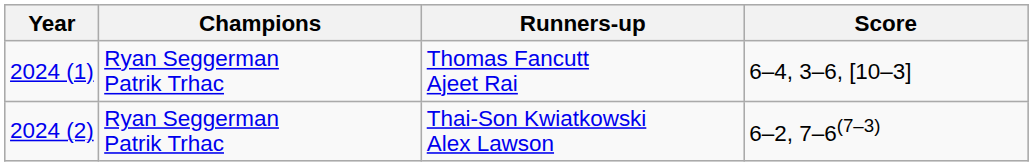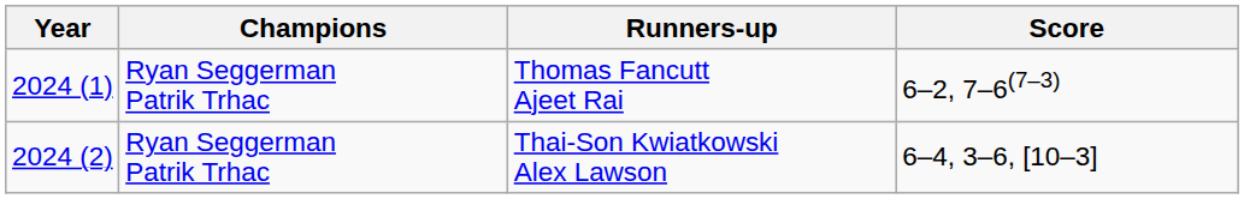 <table class="wikitable" style="font-size:90%">
 <tr>
 <th>Year</th>
 <th width="200">Champions</th>
 <th width="200">Runners-up</th>
 <th width="175">Score</th>
 </tr>
 <tr>
 <td><a href='#'>2024 (1)</a></td>
 <td> <a href='#'>Ryan Seggerman</a><br> <a href='#'>Patrik Trhac</a></td>
 <td> <a href='#'>Thomas Fancutt</a><br> <a href='#'>Ajeet Rai</a></td>
-<td>6–4, 3–6, [10–3]</td>
+<td>6–2, 7–6<sup>(7–3)</sup></td>
 </tr>
 <tr>
 <td><a href='#'>2024 (2)</a></td>
 <td> <a href='#'>Ryan Seggerman</a><br> <a href='#'>Patrik Trhac</a></td>
 <td> <a href='#'>Thai-Son Kwiatkowski</a><br> <a href='#'>Alex Lawson</a></td>
-<td>6–2, 7–6<sup>(7–3)</sup></td>
+<td>6–4, 3–6, [10–3]</td>
 </tr>
 </table>
